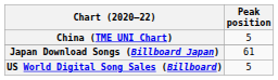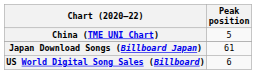 <table class="wikitable sortable plainrowheaders" style="text-align:center">
 <tr>
 <th scope="col">Chart (2020–22)</th>
 <th scope="col">Peak<br>position</th>
 </tr>
 <tr>
 <th scope="row">China (<a href='#'>TME UNI Chart</a>)</th>
 <td>5</td>
 </tr>
 <tr>
 </tr>
 <tr>
 <th scope="row">Japan Download Songs (<em><a href='#'>Billboard Japan</a></em>)</th>
 <td>61</td>
 </tr>
 <tr>
 <th scope="row">US <a href='#'>World Digital Song Sales</a> (<em><a href='#'>Billboard</a></em>)</th>
-<td>5</td>
+<td>6</td>
 </tr>
 </table>
